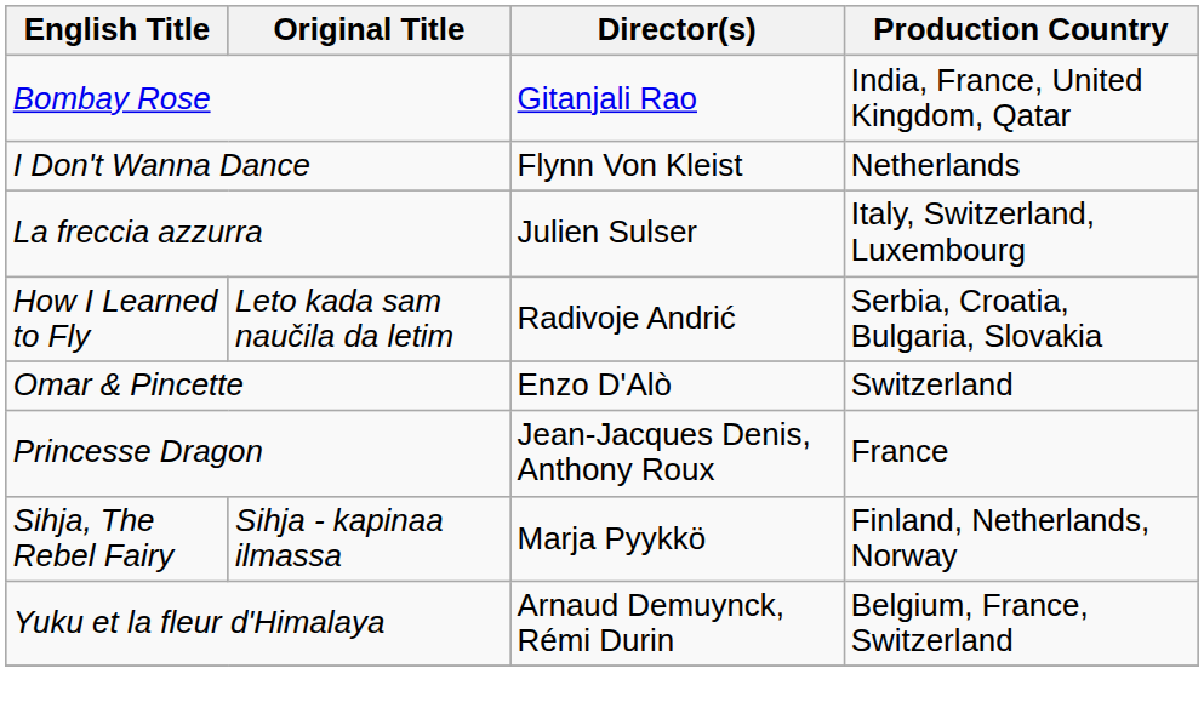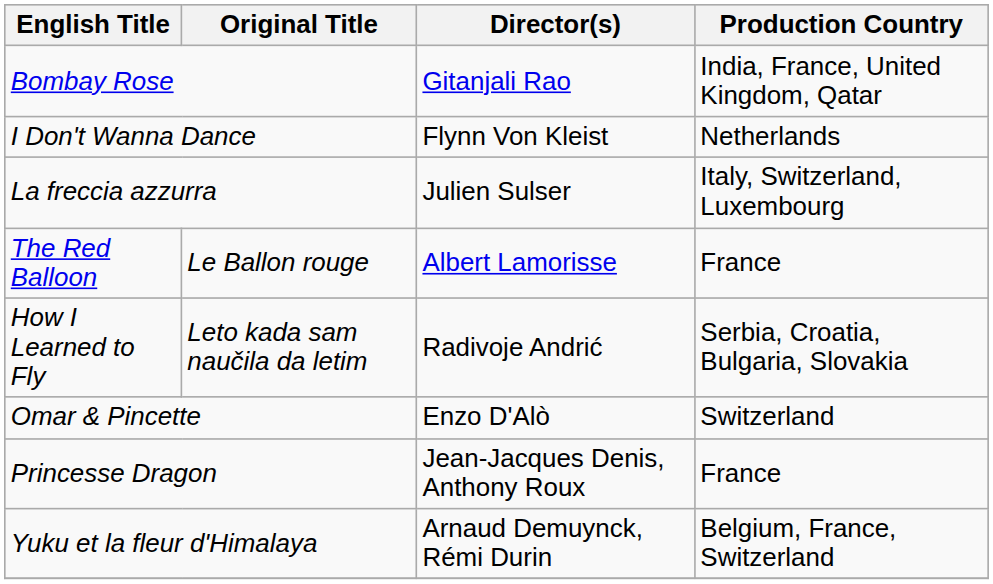 <table class="wikitable sortable">
 <tr>
 <th>English Title</th>
 <th>Original Title</th>
 <th>Director(s)</th>
 <th>Production Country</th>
 </tr>
 <tr>
 <td colspan="2"><em><a href='#'>Bombay Rose</a></em></td>
 <td><a href='#'>Gitanjali Rao</a></td>
 <td>India, France, United Kingdom, Qatar</td>
 </tr>
 <tr>
 <td colspan="2"><em>I Don't Wanna Dance</em></td>
 <td>Flynn Von Kleist</td>
 <td>Netherlands</td>
 </tr>
 <tr>
 <td colspan="2"><em>La freccia azzurra</em></td>
 <td>Julien Sulser</td>
 <td>Italy, Switzerland, Luxembourg</td>
 </tr>
 <tr>
+<td><em><a href='#'>The Red Balloon</a></em></td>
+<td><em>Le Ballon rouge</em></td>
+<td><a href='#'>Albert Lamorisse</a></td>
+<td>France</td>
+</tr>
+<tr>
 <td><em>How I Learned to Fly</em></td>
 <td><em>Leto kada sam naučila da letim</em></td>
 <td>Radivoje Andrić</td>
 <td>Serbia, Croatia, Bulgaria, Slovakia</td>
 </tr>
 <tr>
 <td colspan="2"><em>Omar & Pincette</em></td>
 <td>Enzo D'Alò</td>
 <td>Switzerland</td>
 </tr>
 <tr>
 <td colspan="2"><em>Princesse Dragon</em></td>
 <td>Jean-Jacques Denis, Anthony Roux</td>
 <td>France</td>
 </tr>
 <tr>
-<td><em>Sihja, The Rebel Fairy</em></td>
-<td><em>Sihja - kapinaa ilmassa</em></td>
-<td>Marja Pyykkö</td>
-<td>Finland, Netherlands, Norway</td>
-</tr>
-<tr>
 <td colspan="2"><em>Yuku et la fleur d'Himalaya</em></td>
 <td>Arnaud Demuynck, Rémi Durin</td>
 <td>Belgium, France, Switzerland</td>
 </tr>
 <tr>
 </tr>
 </table>
